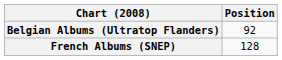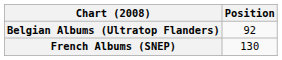 <table class="wikitable sortable plainrowheaders" style="text-align:center">
 <tr>
 <th scope="col">Chart (2008)</th>
 <th scope="col">Position</th>
 </tr>
 <tr>
 <th scope="row">Belgian Albums (Ultratop Flanders)</th>
 <td>92</td>
 </tr>
 <tr>
 <th scope="row">French Albums (SNEP)</th>
-<td>128</td>
+<td>130</td>
 </tr>
 </table>
